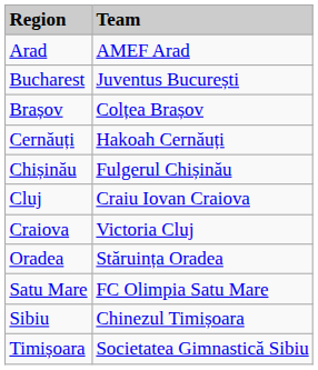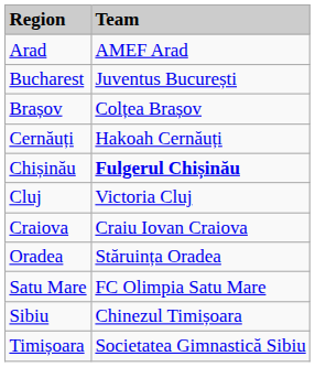 <table class="wikitable">
 <tr style="background:#ccc;font-weight:bold">
 <td>Region</td>
 <td>Team</td>
 </tr>
 <tr>
 <td><a href='#'>Arad</a></td>
 <td><a href='#'>AMEF Arad</a></td>
 </tr>
 <tr>
 <td><a href='#'>Bucharest</a></td>
 <td><a href='#'>Juventus București</a></td>
 </tr>
 <tr>
 <td><a href='#'>Brașov</a></td>
 <td><a href='#'>Colțea Brașov</a></td>
 </tr>
 <tr>
 <td><a href='#'>Cernăuți</a></td>
 <td><a href='#'>Hakoah Cernăuți</a></td>
 </tr>
 <tr>
 <td><a href='#'>Chișinău</a></td>
-<td><a href='#'>Fulgerul Chișinău</a></td>
+<td><strong><a href='#'>Fulgerul Chișinău</a></strong></td>
 </tr>
 <tr>
 <td><a href='#'>Cluj</a></td>
-<td><a href='#'>Craiu Iovan Craiova</a></td>
+<td><a href='#'>Victoria Cluj</a></td>
 </tr>
 <tr>
 <td><a href='#'>Craiova</a></td>
-<td><a href='#'>Victoria Cluj</a></td>
+<td><a href='#'>Craiu Iovan Craiova</a></td>
 </tr>
 <tr>
 <td><a href='#'>Oradea</a></td>
 <td><a href='#'>Stăruința Oradea</a></td>
 </tr>
 <tr>
 <td><a href='#'>Satu Mare</a></td>
 <td><a href='#'>FC Olimpia Satu Mare</a></td>
 </tr>
 <tr>
 <td><a href='#'>Sibiu</a></td>
 <td><a href='#'>Chinezul Timișoara</a></td>
 </tr>
 <tr>
 <td><a href='#'>Timișoara</a></td>
 <td><a href='#'>Societatea Gimnastică Sibiu</a></td>
 </tr>
 </table>
